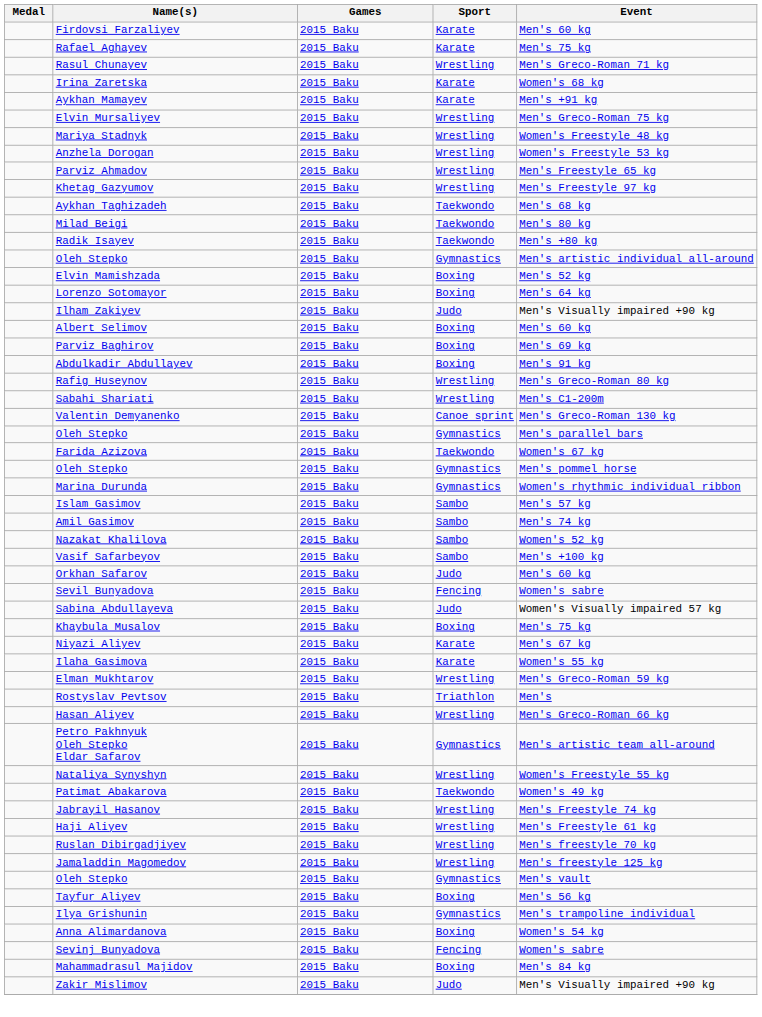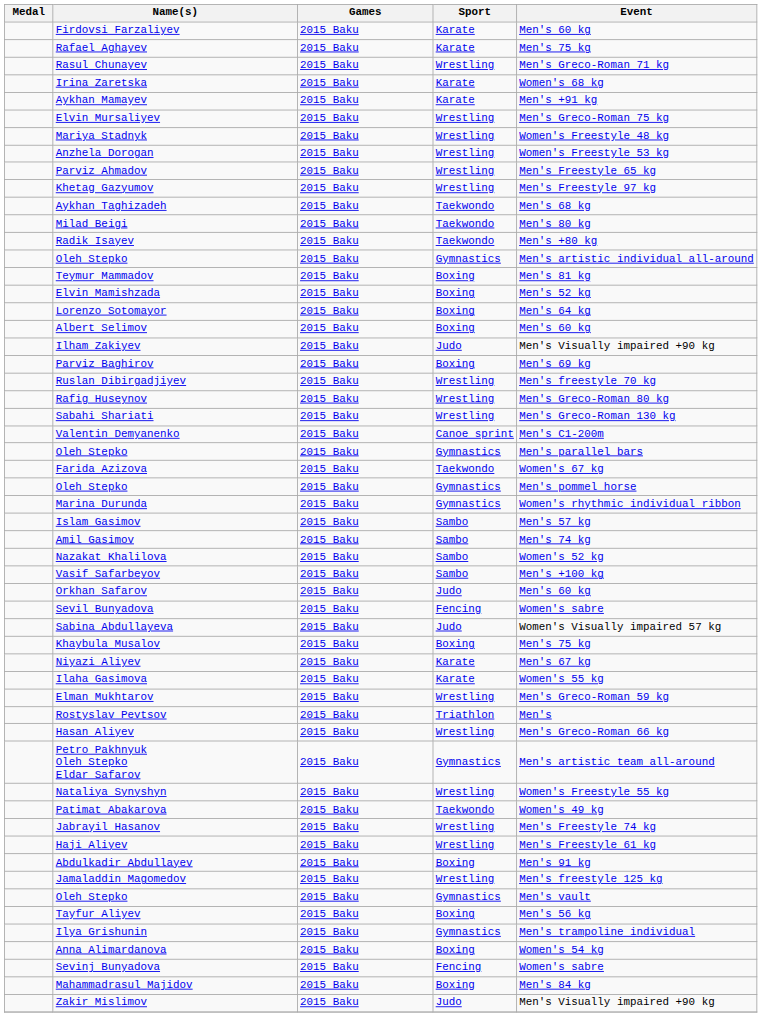 <table class="wikitable sortable" style="font-size: 95%;">
 <tr>
 <th style="width:4em">Medal</th>
 <th style="width:22em">Name(s)</th>
 <th style="width:12em">Games</th>
 <th>Sport</th>
 <th>Event</th>
 </tr>
 <tr>
 <td></td>
 <td><a href='#'>Firdovsi Farzaliyev</a></td>
 <td> <a href='#'>2015 Baku</a></td>
 <td> <a href='#'>Karate</a></td>
 <td><a href='#'>Men's 60 kg</a></td>
 </tr>
 <tr>
 <td></td>
 <td><a href='#'>Rafael Aghayev</a></td>
 <td> <a href='#'>2015 Baku</a></td>
 <td> <a href='#'>Karate</a></td>
 <td><a href='#'>Men's 75 kg</a></td>
 </tr>
 <tr>
 <td></td>
 <td><a href='#'>Rasul Chunayev</a></td>
 <td> <a href='#'>2015 Baku</a></td>
 <td> <a href='#'>Wrestling</a></td>
 <td><a href='#'>Men's Greco-Roman 71 kg</a></td>
 </tr>
 <tr>
 <td></td>
 <td><a href='#'>Irina Zaretska</a></td>
 <td> <a href='#'>2015 Baku</a></td>
 <td> <a href='#'>Karate</a></td>
 <td><a href='#'>Women's 68 kg</a></td>
 </tr>
 <tr>
 <td></td>
 <td><a href='#'>Aykhan Mamayev</a></td>
 <td> <a href='#'>2015 Baku</a></td>
 <td> <a href='#'>Karate</a></td>
 <td><a href='#'>Men's +91 kg</a></td>
 </tr>
 <tr>
 <td></td>
 <td><a href='#'>Elvin Mursaliyev</a></td>
 <td> <a href='#'>2015 Baku</a></td>
 <td> <a href='#'>Wrestling</a></td>
 <td><a href='#'>Men's Greco-Roman 75 kg</a></td>
 </tr>
 <tr>
 <td></td>
 <td><a href='#'>Mariya Stadnyk</a></td>
 <td> <a href='#'>2015 Baku</a></td>
 <td> <a href='#'>Wrestling</a></td>
 <td><a href='#'>Women's Freestyle 48 kg</a></td>
 </tr>
 <tr>
 <td></td>
 <td><a href='#'>Anzhela Dorogan</a></td>
 <td> <a href='#'>2015 Baku</a></td>
 <td> <a href='#'>Wrestling</a></td>
 <td><a href='#'>Women's Freestyle 53 kg</a></td>
 </tr>
 <tr>
 <td></td>
 <td><a href='#'>Parviz Ahmadov</a></td>
 <td> <a href='#'>2015 Baku</a></td>
 <td> <a href='#'>Wrestling</a></td>
 <td><a href='#'>Men's Freestyle 65 kg</a></td>
 </tr>
 <tr>
 <td></td>
 <td><a href='#'>Khetag Gazyumov</a></td>
 <td> <a href='#'>2015 Baku</a></td>
 <td>  <a href='#'>Wrestling</a></td>
 <td><a href='#'>Men's Freestyle 97 kg</a></td>
 </tr>
 <tr>
 <td></td>
 <td><a href='#'>Aykhan Taghizadeh</a></td>
 <td> <a href='#'>2015 Baku</a></td>
 <td> <a href='#'>Taekwondo</a></td>
 <td><a href='#'>Men's 68 kg</a></td>
 </tr>
 <tr>
 <td></td>
 <td><a href='#'>Milad Beigi</a></td>
 <td> <a href='#'>2015 Baku</a></td>
 <td> <a href='#'>Taekwondo</a></td>
 <td><a href='#'>Men's 80 kg</a></td>
 </tr>
 <tr>
 <td></td>
 <td><a href='#'>Radik Isayev</a></td>
 <td> <a href='#'>2015 Baku</a></td>
 <td> <a href='#'>Taekwondo</a></td>
 <td><a href='#'>Men's +80 kg</a></td>
 </tr>
 <tr>
 <td></td>
 <td><a href='#'>Oleh Stepko</a></td>
 <td> <a href='#'>2015 Baku</a></td>
 <td> <a href='#'>Gymnastics</a></td>
 <td><a href='#'>Men's artistic individual all-around</a></td>
 </tr>
 <tr>
 <td></td>
+<td><a href='#'>Teymur Mammadov</a></td>
+<td> <a href='#'>2015 Baku</a></td>
+<td> <a href='#'>Boxing</a></td>
+<td><a href='#'>Men's 81 kg</a></td>
+</tr>
+<tr>
+<td></td>
 <td><a href='#'>Elvin Mamishzada</a></td>
 <td> <a href='#'>2015 Baku</a></td>
 <td> <a href='#'>Boxing</a></td>
 <td><a href='#'>Men's 52 kg</a></td>
 </tr>
 <tr>
 <td></td>
 <td><a href='#'>Lorenzo Sotomayor</a></td>
 <td> <a href='#'>2015 Baku</a></td>
 <td> <a href='#'>Boxing</a></td>
 <td><a href='#'>Men's 64 kg</a></td>
 </tr>
 <tr>
 <td></td>
+<td><a href='#'>Albert Selimov</a></td>
+<td> <a href='#'>2015 Baku</a></td>
+<td> <a href='#'>Boxing</a></td>
+<td><a href='#'>Men's 60 kg</a></td>
+</tr>
+<tr>
+<td></td>
 <td><a href='#'>Ilham Zakiyev</a></td>
 <td> <a href='#'>2015 Baku</a></td>
 <td> <a href='#'>Judo</a></td>
 <td>Men's Visually impaired +90 kg</td>
-</tr>
-<tr>
-<td></td>
-<td><a href='#'>Albert Selimov</a></td>
-<td> <a href='#'>2015 Baku</a></td>
-<td> <a href='#'>Boxing</a></td>
-<td><a href='#'>Men's 60 kg</a></td>
 </tr>
 <tr>
 <td></td>
 <td><a href='#'>Parviz Baghirov</a></td>
 <td> <a href='#'>2015 Baku</a></td>
 <td> <a href='#'>Boxing</a></td>
 <td><a href='#'>Men's 69 kg</a></td>
 </tr>
 <tr>
 <td></td>
-<td><a href='#'>Abdulkadir Abdullayev</a></td>
+<td><a href='#'>Ruslan Dibirgadjiyev</a></td>
 <td> <a href='#'>2015 Baku</a></td>
-<td> <a href='#'>Boxing</a></td>
-<td><a href='#'>Men's 91 kg</a></td>
+<td> <a href='#'>Wrestling</a></td>
+<td><a href='#'>Men's freestyle 70 kg</a></td>
 </tr>
 <tr>
 <td></td>
 <td><a href='#'>Rafig Huseynov</a></td>
 <td> <a href='#'>2015 Baku</a></td>
 <td> <a href='#'>Wrestling</a></td>
 <td><a href='#'>Men's Greco-Roman 80 kg</a></td>
 </tr>
 <tr>
 <td></td>
 <td><a href='#'>Sabahi Shariati</a></td>
 <td> <a href='#'>2015 Baku</a></td>
 <td> <a href='#'>Wrestling</a></td>
-<td><a href='#'>Men's C1-200m</a></td>
+<td><a href='#'>Men's Greco-Roman 130 kg</a></td>
 </tr>
 <tr>
 <td></td>
 <td><a href='#'>Valentin Demyanenko</a></td>
 <td> <a href='#'>2015 Baku</a></td>
 <td> <a href='#'>Canoe sprint</a></td>
-<td><a href='#'>Men's Greco-Roman 130 kg</a></td>
+<td><a href='#'>Men's C1-200m</a></td>
 </tr>
 <tr>
 <td></td>
 <td><a href='#'>Oleh Stepko</a></td>
 <td> <a href='#'>2015 Baku</a></td>
 <td> <a href='#'>Gymnastics</a></td>
 <td><a href='#'>Men's parallel bars</a></td>
 </tr>
 <tr>
 <td></td>
 <td><a href='#'>Farida Azizova</a></td>
 <td> <a href='#'>2015 Baku</a></td>
 <td> <a href='#'>Taekwondo</a></td>
 <td><a href='#'>Women's 67 kg</a></td>
 </tr>
 <tr>
 <td></td>
 <td><a href='#'>Oleh Stepko</a></td>
 <td> <a href='#'>2015 Baku</a></td>
 <td> <a href='#'>Gymnastics</a></td>
 <td><a href='#'>Men's pommel horse</a></td>
 </tr>
 <tr>
 <td></td>
 <td><a href='#'>Marina Durunda</a></td>
 <td> <a href='#'>2015 Baku</a></td>
 <td> <a href='#'>Gymnastics</a></td>
 <td><a href='#'>Women's rhythmic individual ribbon</a></td>
 </tr>
 <tr>
 <td></td>
 <td><a href='#'>Islam Gasimov</a></td>
 <td> <a href='#'>2015 Baku</a></td>
 <td> <a href='#'>Sambo</a></td>
 <td><a href='#'>Men's 57 kg</a></td>
 </tr>
 <tr>
 <td></td>
 <td><a href='#'>Amil Gasimov</a></td>
 <td> <a href='#'>2015 Baku</a></td>
 <td> <a href='#'>Sambo</a></td>
 <td><a href='#'>Men's 74 kg</a></td>
 </tr>
 <tr>
 <td></td>
 <td><a href='#'>Nazakat Khalilova</a></td>
 <td> <a href='#'>2015 Baku</a></td>
 <td> <a href='#'>Sambo</a></td>
 <td><a href='#'>Women's 52 kg</a></td>
 </tr>
 <tr>
 <td></td>
 <td><a href='#'>Vasif Safarbeyov</a></td>
 <td> <a href='#'>2015 Baku</a></td>
 <td> <a href='#'>Sambo</a></td>
 <td><a href='#'>Men's +100 kg</a></td>
 </tr>
 <tr>
 <td></td>
 <td><a href='#'>Orkhan Safarov</a></td>
 <td> <a href='#'>2015 Baku</a></td>
 <td> <a href='#'>Judo</a></td>
 <td><a href='#'>Men's 60 kg</a></td>
 </tr>
 <tr>
 <td></td>
 <td><a href='#'>Sevil Bunyadova</a></td>
 <td> <a href='#'>2015 Baku</a></td>
 <td> <a href='#'>Fencing</a></td>
 <td><a href='#'>Women's sabre</a></td>
 </tr>
 <tr>
 <td></td>
 <td><a href='#'>Sabina Abdullayeva</a></td>
 <td> <a href='#'>2015 Baku</a></td>
 <td> <a href='#'>Judo</a></td>
 <td>Women's Visually impaired 57 kg</td>
 </tr>
 <tr>
 <td></td>
 <td><a href='#'>Khaybula Musalov</a></td>
 <td> <a href='#'>2015 Baku</a></td>
 <td> <a href='#'>Boxing</a></td>
 <td><a href='#'>Men's 75 kg</a></td>
 </tr>
 <tr>
 <td></td>
 <td><a href='#'>Niyazi Aliyev</a></td>
 <td> <a href='#'>2015 Baku</a></td>
 <td> <a href='#'>Karate</a></td>
 <td><a href='#'>Men's 67 kg</a></td>
 </tr>
 <tr>
 <td></td>
 <td><a href='#'>Ilaha Gasimova</a></td>
 <td> <a href='#'>2015 Baku</a></td>
 <td> <a href='#'>Karate</a></td>
 <td><a href='#'>Women's 55 kg</a></td>
 </tr>
 <tr>
 <td></td>
 <td><a href='#'>Elman Mukhtarov</a></td>
 <td> <a href='#'>2015 Baku</a></td>
 <td> <a href='#'>Wrestling</a></td>
 <td><a href='#'>Men's Greco-Roman 59 kg</a></td>
 </tr>
 <tr>
 <td></td>
 <td><a href='#'>Rostyslav Pevtsov</a></td>
 <td> <a href='#'>2015 Baku</a></td>
 <td> <a href='#'>Triathlon</a></td>
 <td><a href='#'>Men's</a></td>
 </tr>
 <tr>
 <td></td>
 <td><a href='#'>Hasan Aliyev</a></td>
 <td> <a href='#'>2015 Baku</a></td>
 <td> <a href='#'>Wrestling</a></td>
 <td><a href='#'>Men's Greco-Roman 66 kg</a></td>
 </tr>
 <tr>
 <td></td>
 <td><a href='#'>Petro Pakhnyuk</a><br><a href='#'>Oleh Stepko</a><br><a href='#'>Eldar Safarov</a></td>
 <td> <a href='#'>2015 Baku</a></td>
 <td> <a href='#'>Gymnastics</a></td>
 <td><a href='#'>Men's artistic team all-around</a></td>
 </tr>
 <tr>
 <td></td>
 <td><a href='#'>Nataliya Synyshyn</a></td>
 <td> <a href='#'>2015 Baku</a></td>
 <td> <a href='#'>Wrestling</a></td>
 <td><a href='#'>Women's Freestyle 55 kg</a></td>
 </tr>
 <tr>
 <td></td>
 <td><a href='#'>Patimat Abakarova</a></td>
 <td> <a href='#'>2015 Baku</a></td>
 <td> <a href='#'>Taekwondo</a></td>
 <td><a href='#'>Women's 49 kg</a></td>
 </tr>
 <tr>
 <td></td>
 <td><a href='#'>Jabrayil Hasanov</a></td>
 <td> <a href='#'>2015 Baku</a></td>
 <td> <a href='#'>Wrestling</a></td>
 <td><a href='#'>Men's Freestyle 74 kg</a></td>
 </tr>
 <tr>
 <td></td>
 <td><a href='#'>Haji Aliyev</a></td>
 <td> <a href='#'>2015 Baku</a></td>
 <td> <a href='#'>Wrestling</a></td>
 <td><a href='#'>Men's Freestyle 61 kg</a></td>
 </tr>
 <tr>
 <td></td>
-<td><a href='#'>Ruslan Dibirgadjiyev</a></td>
+<td><a href='#'>Abdulkadir Abdullayev</a></td>
 <td> <a href='#'>2015 Baku</a></td>
-<td> <a href='#'>Wrestling</a></td>
-<td><a href='#'>Men's freestyle 70 kg</a></td>
+<td> <a href='#'>Boxing</a></td>
+<td><a href='#'>Men's 91 kg</a></td>
 </tr>
 <tr>
 <td></td>
 <td><a href='#'>Jamaladdin Magomedov</a></td>
 <td> <a href='#'>2015 Baku</a></td>
 <td> <a href='#'>Wrestling</a></td>
 <td><a href='#'>Men's freestyle 125 kg</a></td>
 </tr>
 <tr>
 <td></td>
 <td><a href='#'>Oleh Stepko</a></td>
 <td> <a href='#'>2015 Baku</a></td>
 <td> <a href='#'>Gymnastics</a></td>
 <td><a href='#'>Men's vault</a></td>
 </tr>
 <tr>
 <td></td>
 <td><a href='#'>Tayfur Aliyev</a></td>
 <td> <a href='#'>2015 Baku</a></td>
 <td> <a href='#'>Boxing</a></td>
 <td><a href='#'>Men's 56 kg</a></td>
 </tr>
 <tr>
 <td></td>
 <td><a href='#'>Ilya Grishunin</a></td>
 <td> <a href='#'>2015 Baku</a></td>
 <td> <a href='#'>Gymnastics</a></td>
 <td><a href='#'>Men's trampoline individual</a></td>
 </tr>
 <tr>
 <td></td>
 <td><a href='#'>Anna Alimardanova</a></td>
 <td> <a href='#'>2015 Baku</a></td>
 <td> <a href='#'>Boxing</a></td>
 <td><a href='#'>Women's 54 kg</a></td>
 </tr>
 <tr>
 <td></td>
 <td><a href='#'>Sevinj Bunyadova</a></td>
 <td> <a href='#'>2015 Baku</a></td>
 <td> <a href='#'>Fencing</a></td>
 <td><a href='#'>Women's sabre</a></td>
 </tr>
 <tr>
 <td></td>
 <td><a href='#'>Mahammadrasul Majidov</a></td>
 <td> <a href='#'>2015 Baku</a></td>
 <td> <a href='#'>Boxing</a></td>
 <td><a href='#'>Men's 84 kg</a></td>
 </tr>
 <tr>
 <td></td>
 <td><a href='#'>Zakir Mislimov</a></td>
 <td> <a href='#'>2015 Baku</a></td>
 <td> <a href='#'>Judo</a></td>
 <td>Men's Visually impaired +90 kg</td>
 </tr>
 <tr>
 </tr>
 </table>
